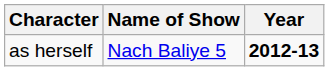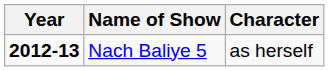 <table class="wikitable">
 <tr>
+<th>Year</th>
+<th>Name of Show</th>
 <th>Character</th>
-<th>Name of Show</th>
-<th>Year</th>
 </tr>
 <tr>
+<td><strong>2012-13</strong></td>
+<td><a href='#'>Nach Baliye 5</a></td>
 <td>as herself</td>
-<td><a href='#'>Nach Baliye 5</a></td>
-<td><strong>2012-13</strong></td>
 </tr>
 </table>
